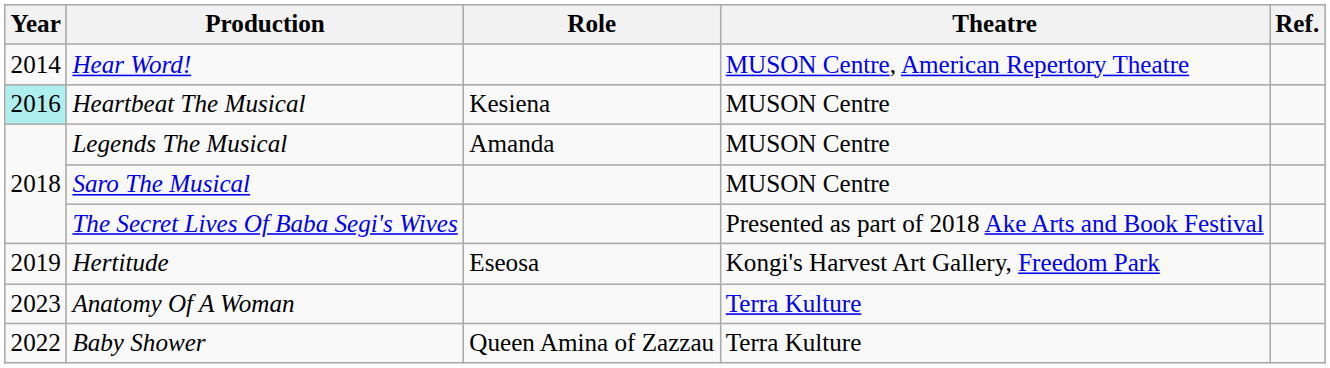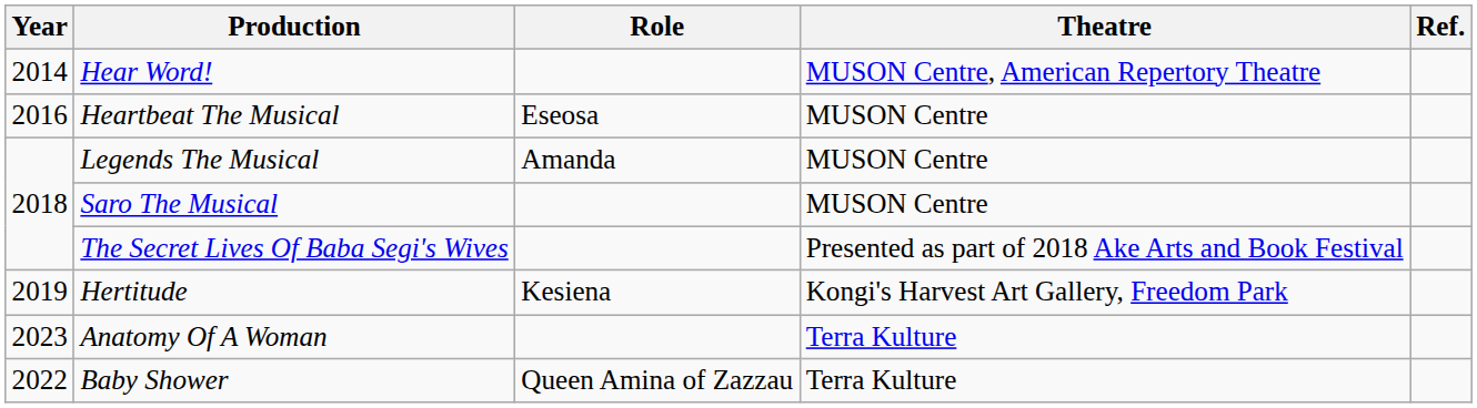 <table class="wikitable">
 <tr>
 <th>Year</th>
 <th>Production</th>
 <th>Role</th>
 <th>Theatre</th>
 <th>Ref.</th>
 </tr>
 <tr>
 <td>2014</td>
 <td><a href='#'><em>Hear Word!</em></a></td>
 <td></td>
 <td><a href='#'>MUSON Centre</a>, <a href='#'>American Repertory Theatre</a></td>
 <td></td>
 </tr>
 <tr>
-<td style="background: paleturquoise;">2016</td>
+<td>2016</td>
 <td><em>Heartbeat The Musical</em></td>
-<td>Kesiena</td>
+<td>Eseosa</td>
 <td>MUSON Centre</td>
 <td></td>
 </tr>
 <tr>
 <td rowspan="3">2018</td>
 <td><em>Legends The Musical</em></td>
 <td>Amanda</td>
 <td>MUSON Centre</td>
 <td></td>
 </tr>
 <tr>
 <td><a href='#'><em>Saro The Musical</em></a></td>
 <td></td>
 <td>MUSON Centre</td>
 <td></td>
 </tr>
 <tr>
 <td><a href='#'><em>The Secret Lives Of Baba Segi's Wives</em></a></td>
 <td></td>
 <td>Presented as part of 2018 <a href='#'>Ake Arts and Book Festival</a></td>
 <td></td>
 </tr>
 <tr>
 <td>2019</td>
 <td><em>Hertitude</em></td>
-<td>Eseosa</td>
+<td>Kesiena</td>
 <td>Kongi's Harvest Art Gallery, <a href='#'>Freedom Park</a></td>
 <td></td>
 </tr>
 <tr>
 <td>2023</td>
 <td><em>Anatomy Of A Woman</em></td>
 <td></td>
 <td><a href='#'>Terra Kulture</a></td>
 <td></td>
 </tr>
 <tr>
 <td>2022</td>
 <td><em>Baby Shower</em></td>
 <td>Queen Amina of Zazzau</td>
 <td>Terra Kulture</td>
 <td></td>
 </tr>
 </table>
